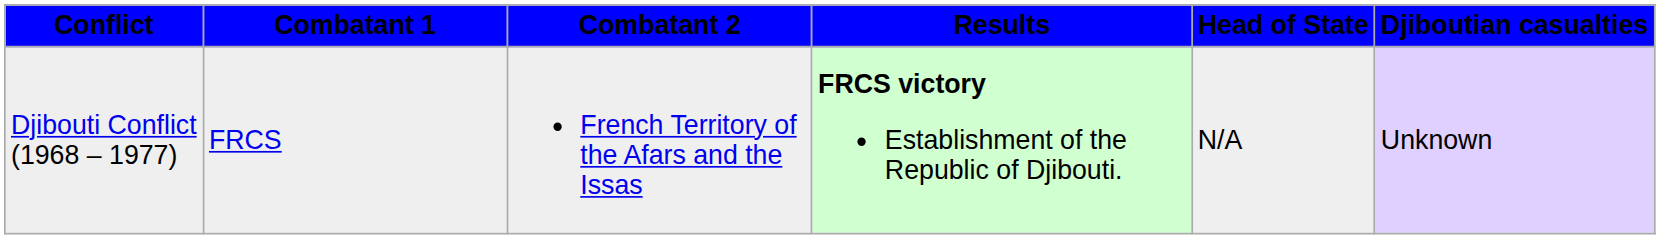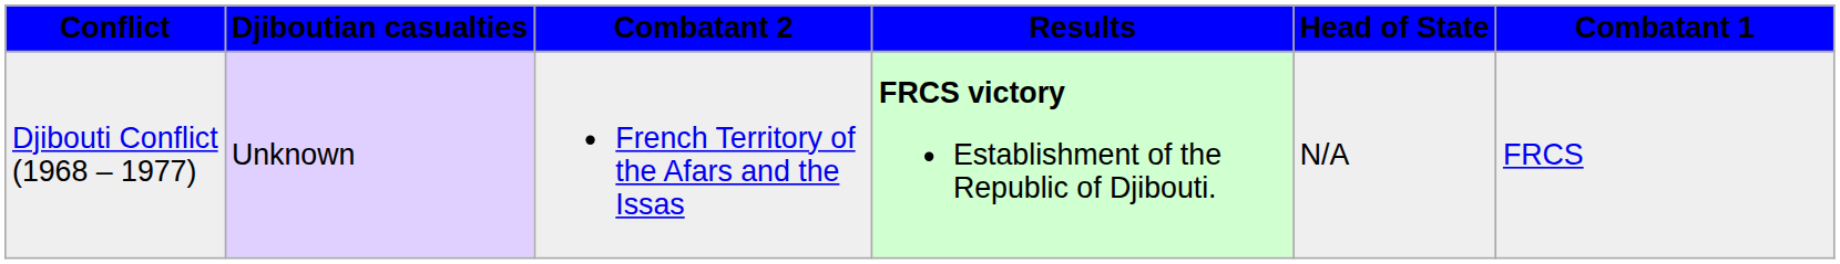 <table class="wikitable">
 <tr>
 <th rowspan="1" style="background:#0000FF" width=""><span>Conflict</span></th>
-<th rowspan="1" style="background:#0000FF" width="175px"><span>Combatant 1</span></th>
+<th rowspan="1" style="background:#0000FF" width=""><span>Djiboutian casualties</span></th>
 <th rowspan="1" style="background:#0000FF" width="175px"><span>Combatant 2</span></th>
 <th rowspan="1" style="background:#0000FF" width="220px"><span>Results</span></th>
 <th rowspan="1" style="background:#0000FF" width=""><span>Head of State</span></th>
-<th rowspan="1" style="background:#0000FF" width=""><span>Djiboutian casualties</span></th>
+<th rowspan="1" style="background:#0000FF" width="175px"><span>Combatant 1</span></th>
 </tr>
 <tr>
 <td style="background:#efefef"><a href='#'>Djibouti Conflict</a><br>(1968  – 1977)</td>
-<td style="background:#efefef"><a href='#'>FRCS</a></td>
+<td style="background:#E0D0FF">Unknown</td>
 <td style="background:#efefef"><br><ul><li> <a href='#'>French Territory of the Afars and the Issas</a></li></ul></td>
 <td style="background:#D0FFD0"><strong>FRCS victory</strong><br><ul><li>Establishment of the Republic of Djibouti.</li></ul></td>
 <td style="background:#efefef">N/A</td>
-<td style="background:#E0D0FF">Unknown</td>
+<td style="background:#efefef"><a href='#'>FRCS</a></td>
 </tr>
 </table>
